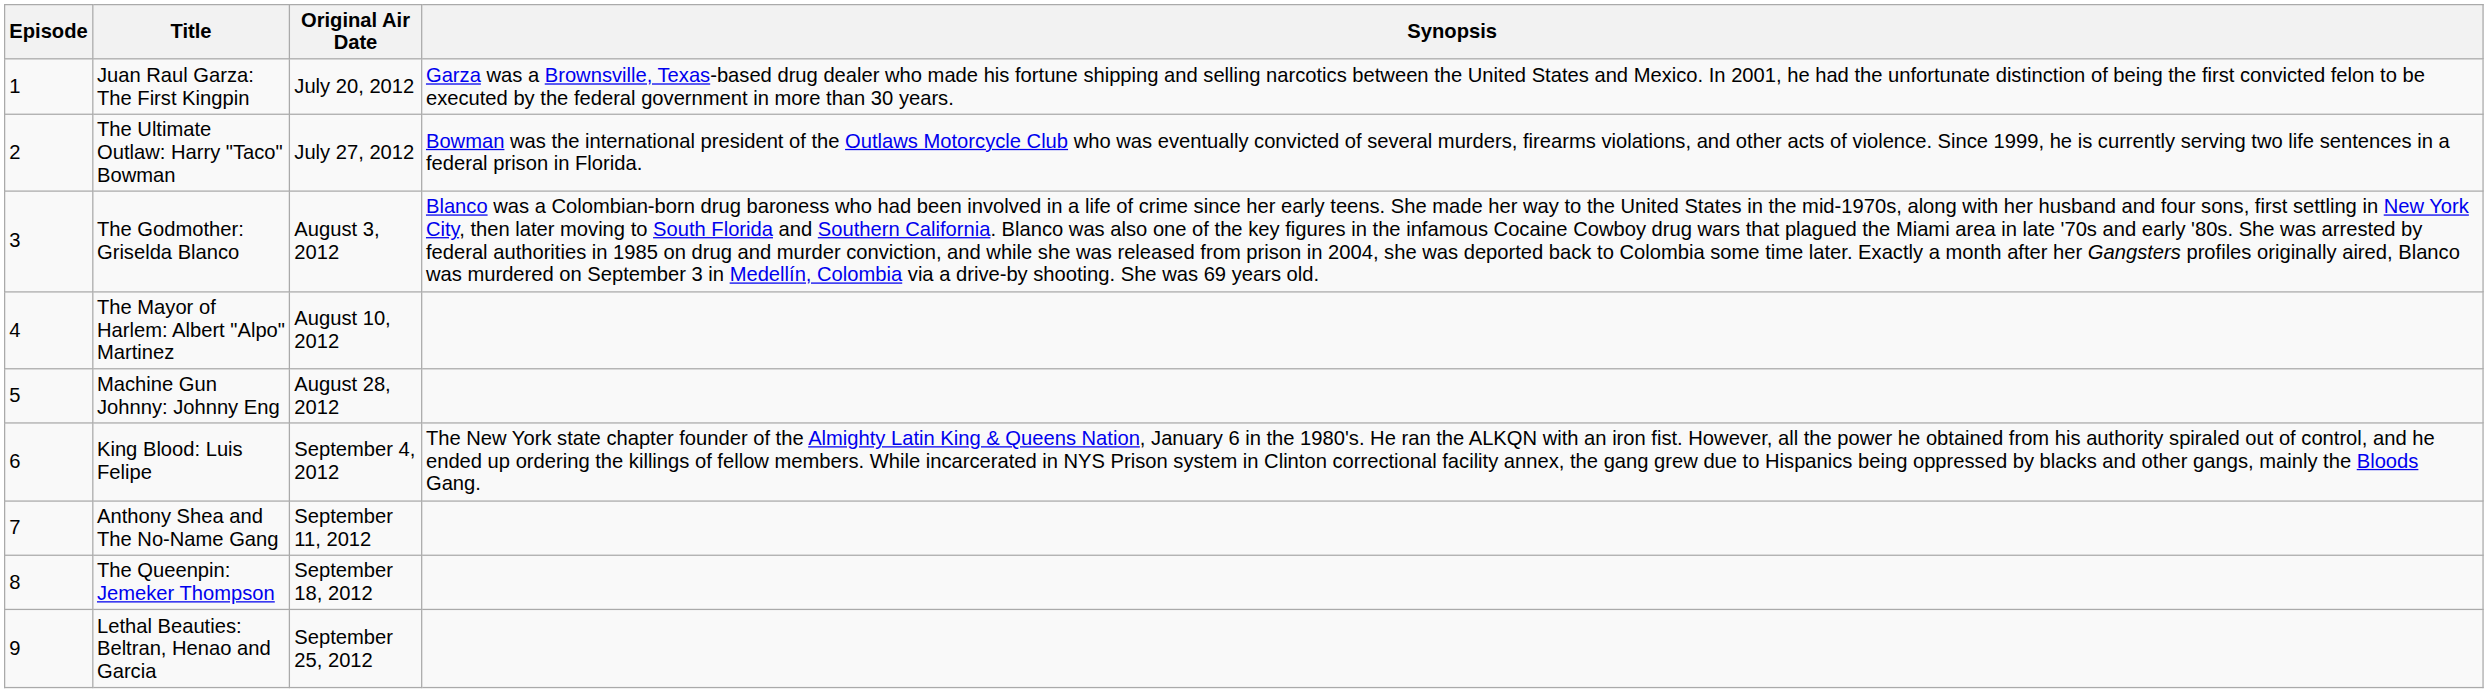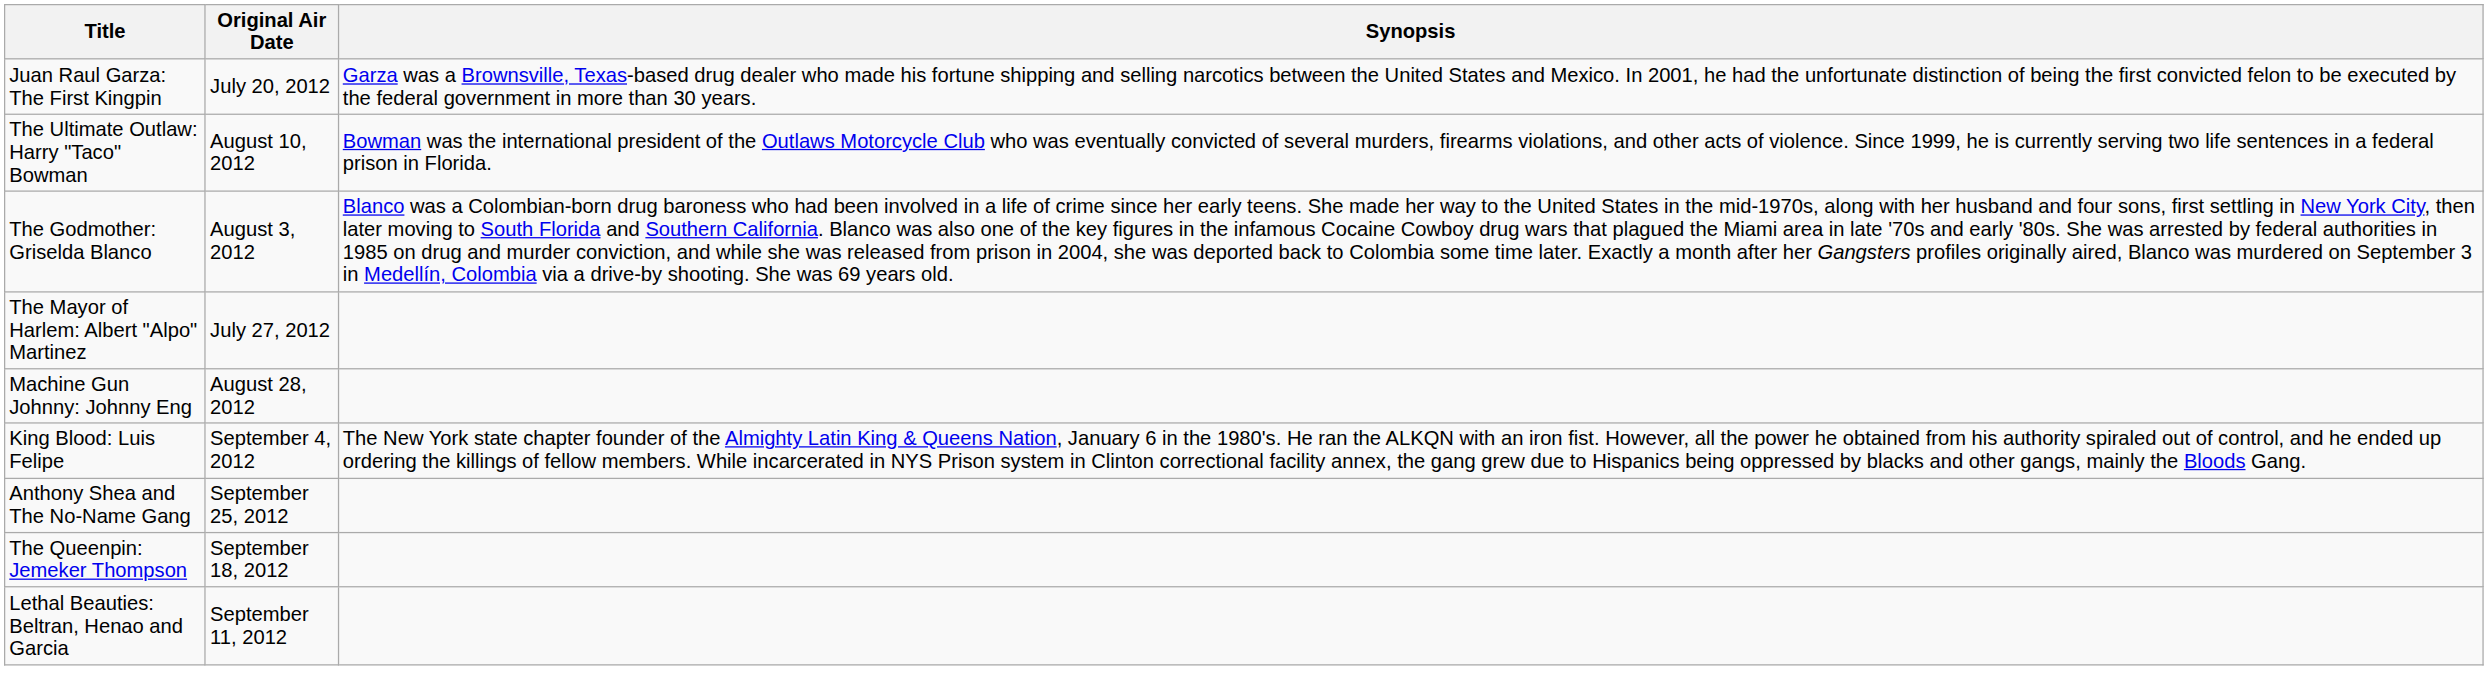 <table class="wikitable">
 <tr>
-<th>Episode</th>
 <th>Title</th>
 <th>Original Air Date</th>
 <th>Synopsis</th>
 </tr>
 <tr>
-<td>1</td>
 <td>Juan Raul Garza: The First Kingpin</td>
 <td>July 20, 2012</td>
 <td><a href='#'>Garza</a> was a <a href='#'>Brownsville, Texas</a>-based drug dealer who made his fortune shipping and selling narcotics between the United States and Mexico.  In 2001, he had the unfortunate distinction of being the first convicted felon to be executed by the federal government in more than 30 years.</td>
 </tr>
 <tr>
-<td>2</td>
 <td>The Ultimate Outlaw: Harry "Taco" Bowman</td>
-<td>July 27, 2012</td>
+<td>August 10, 2012</td>
 <td><a href='#'>Bowman</a> was the international president of the <a href='#'>Outlaws Motorcycle Club</a> who was eventually convicted of several murders, firearms violations, and other acts of violence.  Since 1999,  he is currently serving two life sentences in a federal prison in Florida.</td>
 </tr>
 <tr>
-<td>3</td>
 <td>The Godmother: Griselda Blanco</td>
 <td>August 3, 2012</td>
 <td><a href='#'>Blanco</a> was a Colombian-born drug baroness who had been involved in a life of crime since her early teens.  She made her way to the United States in the mid-1970s, along with her husband and four sons, first settling in <a href='#'>New York City</a>, then later moving to <a href='#'>South Florida</a> and <a href='#'>Southern California</a>.  Blanco was also one of the key figures in the infamous Cocaine Cowboy drug wars that plagued the Miami area in late '70s and early '80s.  She was arrested by federal authorities in 1985 on drug and murder conviction, and while she was released from prison in 2004, she was deported back to Colombia some time later.  Exactly a month after her <em>Gangsters</em> profiles originally aired, Blanco was murdered on September 3 in <a href='#'>Medellín, Colombia</a> via a drive-by shooting.  She was 69 years old.</td>
 </tr>
 <tr>
-<td>4</td>
 <td>The Mayor of Harlem: Albert "Alpo" Martinez</td>
-<td>August 10, 2012</td>
+<td>July 27, 2012</td>
 <td></td>
 </tr>
 <tr>
-<td>5</td>
 <td>Machine Gun Johnny: Johnny Eng</td>
 <td>August 28, 2012</td>
 <td></td>
 </tr>
 <tr>
-<td>6</td>
 <td>King Blood: Luis Felipe</td>
 <td>September 4, 2012</td>
 <td>The New York state chapter founder of the <a href='#'>Almighty Latin King & Queens Nation</a>, January 6  in the 1980's. He ran the ALKQN with an iron fist. However, all the power he obtained from his authority spiraled out of control, and he ended up ordering the killings of fellow members. While incarcerated in NYS Prison system in Clinton correctional facility annex, the gang grew due to Hispanics being oppressed by blacks and other gangs, mainly the <a href='#'>Bloods</a> Gang.</td>
 </tr>
 <tr>
-<td>7</td>
 <td>Anthony Shea and The No-Name Gang</td>
-<td>September 11, 2012</td>
+<td>September 25, 2012</td>
 <td></td>
 </tr>
 <tr>
-<td>8</td>
 <td>The Queenpin: <a href='#'>Jemeker Thompson</a></td>
 <td>September 18, 2012</td>
 <td></td>
 </tr>
 <tr>
-<td>9</td>
 <td>Lethal Beauties: Beltran, Henao and Garcia</td>
-<td>September 25, 2012</td>
+<td>September 11, 2012</td>
 <td></td>
 </tr>
 </table>
